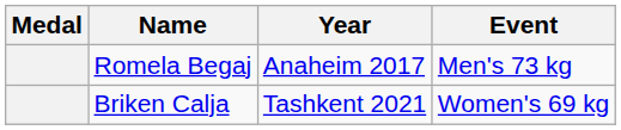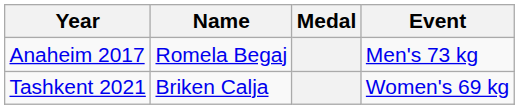 <table class="wikitable plainrowheaders">
 <tr>
+<th scope="col">Year</th>
+<th scope="col">Name</th>
 <th scope="col">Medal</th>
-<th scope="col">Name</th>
-<th scope="col">Year</th>
 <th scope="col">Event</th>
 </tr>
 <tr>
+<td><a href='#'>Anaheim 2017</a></td>
+<td><a href='#'>Romela Begaj</a></td>
 <th scope="row"></th>
-<td><a href='#'>Romela Begaj</a></td>
-<td><a href='#'>Anaheim 2017</a></td>
 <td><a href='#'>Men's 73 kg</a></td>
 </tr>
 <tr>
+<td><a href='#'>Tashkent 2021</a></td>
+<td><a href='#'>Briken Calja</a></td>
 <th scope="row"></th>
-<td><a href='#'>Briken Calja</a></td>
-<td><a href='#'>Tashkent 2021</a></td>
 <td><a href='#'>Women's 69 kg</a></td>
 </tr>
 </table>
